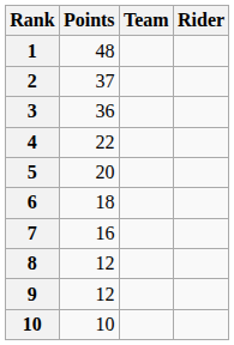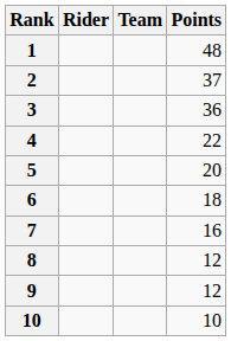 <table class="wikitable" margin-bottom:0;">
 <tr>
 <th scope="col">Rank</th>
+<th scope="col">Rider</th>
+<th scope="col">Team</th>
 <th scope="col">Points</th>
-<th scope="col">Team</th>
-<th scope="col">Rider</th>
 </tr>
 <tr>
 <th scope="row">1</th>
+<td> </td>
+<td></td>
 <td align="right">48</td>
-<td></td>
-<td> </td>
 </tr>
 <tr>
 <th scope="row">2</th>
-<td align="right">37</td>
 <td></td>
 <td></td>
+<td align="right">37</td>
 </tr>
 <tr>
 <th scope="row">3</th>
+<td> </td>
+<td></td>
 <td align="right">36</td>
-<td></td>
-<td> </td>
 </tr>
 <tr>
 <th scope="row">4</th>
-<td align="right">22</td>
 <td></td>
 <td></td>
+<td align="right">22</td>
 </tr>
 <tr>
 <th scope="row">5</th>
+<td> </td>
+<td></td>
 <td align="right">20</td>
-<td></td>
-<td> </td>
 </tr>
 <tr>
 <th scope="row">6</th>
-<td align="right">18</td>
 <td></td>
 <td></td>
+<td align="right">18</td>
 </tr>
 <tr>
 <th scope="row">7</th>
-<td align="right">16</td>
 <td></td>
 <td></td>
+<td align="right">16</td>
 </tr>
 <tr>
 <th scope="row">8</th>
-<td align="right">12</td>
 <td></td>
 <td></td>
+<td align="right">12</td>
 </tr>
 <tr>
 <th scope="row">9</th>
+<td> </td>
+<td></td>
 <td align="right">12</td>
-<td></td>
-<td> </td>
 </tr>
 <tr>
 <th scope="row">10</th>
-<td align="right">10</td>
 <td></td>
 <td></td>
+<td align="right">10</td>
 </tr>
 </table>
